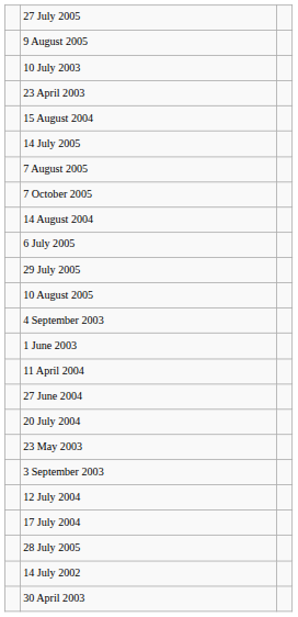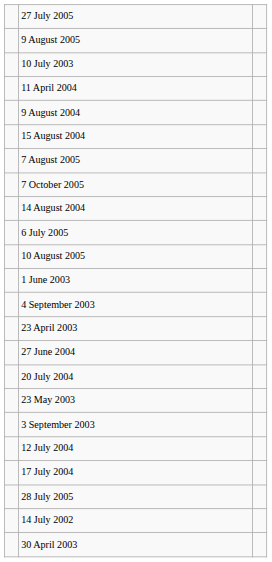 <table class="wikitable" style="font-size: 80%; float: left; width: 26em; margin-right: 1em; height: 700px">
 <tr>
 <td></td>
 <td>27 July 2005</td>
 <td></td>
 </tr>
 <tr>
 <td></td>
 <td>9 August 2005</td>
 <td></td>
 </tr>
 <tr>
 <td></td>
 <td>10 July 2003</td>
 <td></td>
 </tr>
 <tr>
 <td></td>
-<td>23 April 2003</td>
+<td>11 April 2004</td>
+<td></td>
+</tr>
+<tr>
+<td></td>
+<td>9 August 2004</td>
 <td></td>
 </tr>
 <tr>
 <td></td>
 <td>15 August 2004</td>
-<td></td>
-</tr>
-<tr>
-<td></td>
-<td>14 July 2005</td>
 <td></td>
 </tr>
 <tr>
 <td></td>
 <td>7 August 2005</td>
 <td></td>
 </tr>
 <tr>
 <td></td>
 <td>7 October 2005</td>
 <td></td>
 </tr>
 <tr>
 <td></td>
 <td>14 August 2004</td>
 <td></td>
 </tr>
 <tr>
 <td></td>
 <td>6 July 2005</td>
 <td></td>
 </tr>
 <tr>
 <td></td>
-<td>29 July 2005</td>
+<td>10 August 2005</td>
 <td></td>
 </tr>
 <tr>
 <td></td>
-<td>10 August 2005</td>
+<td>1 June 2003</td>
 <td></td>
 </tr>
 <tr>
 <td></td>
 <td>4 September 2003</td>
 <td></td>
 </tr>
 <tr>
 <td></td>
-<td>1 June 2003</td>
-<td></td>
-</tr>
-<tr>
-<td></td>
-<td>11 April 2004</td>
+<td>23 April 2003</td>
 <td></td>
 </tr>
 <tr>
 <td></td>
 <td>27 June 2004</td>
 <td></td>
 </tr>
 <tr>
 <td></td>
 <td>20 July 2004</td>
 <td></td>
 </tr>
 <tr>
 <td></td>
 <td>23 May 2003</td>
 <td></td>
 </tr>
 <tr>
 <td></td>
 <td>3 September 2003</td>
 <td></td>
 </tr>
 <tr>
 <td></td>
 <td>12 July 2004</td>
 <td></td>
 </tr>
 <tr>
 <td></td>
 <td>17 July 2004</td>
 <td></td>
 </tr>
 <tr>
 <td></td>
 <td>28 July 2005</td>
 <td></td>
 </tr>
 <tr>
 <td></td>
 <td>14 July 2002</td>
 <td></td>
 </tr>
 <tr>
 <td></td>
 <td>30 April 2003</td>
 <td></td>
 </tr>
 </table>
